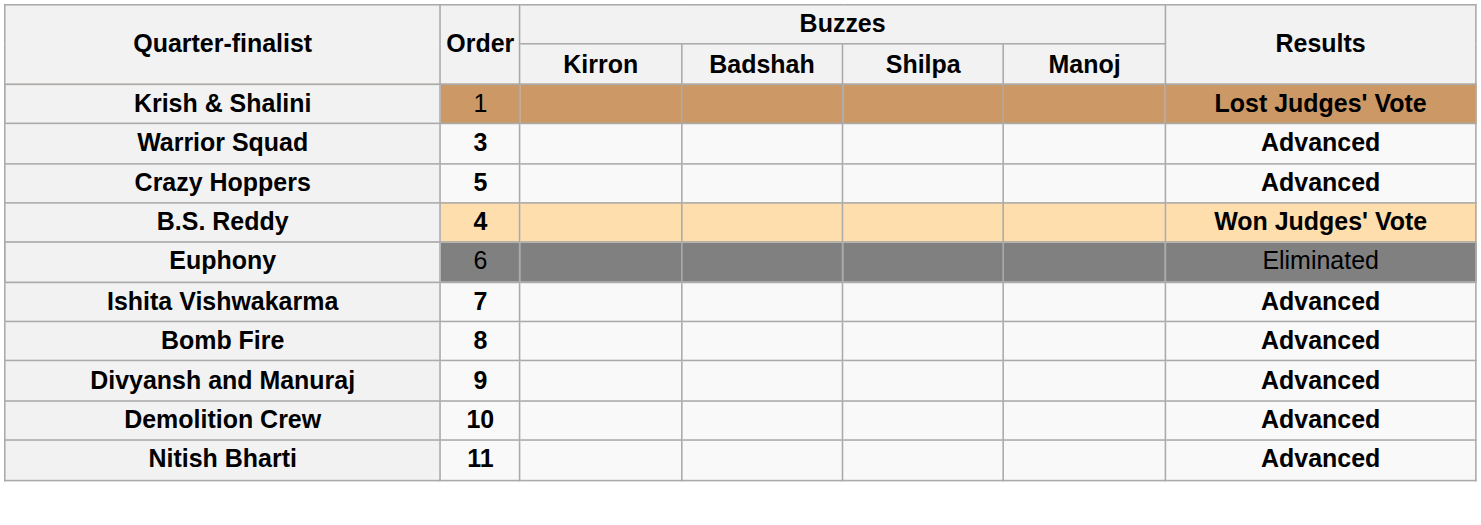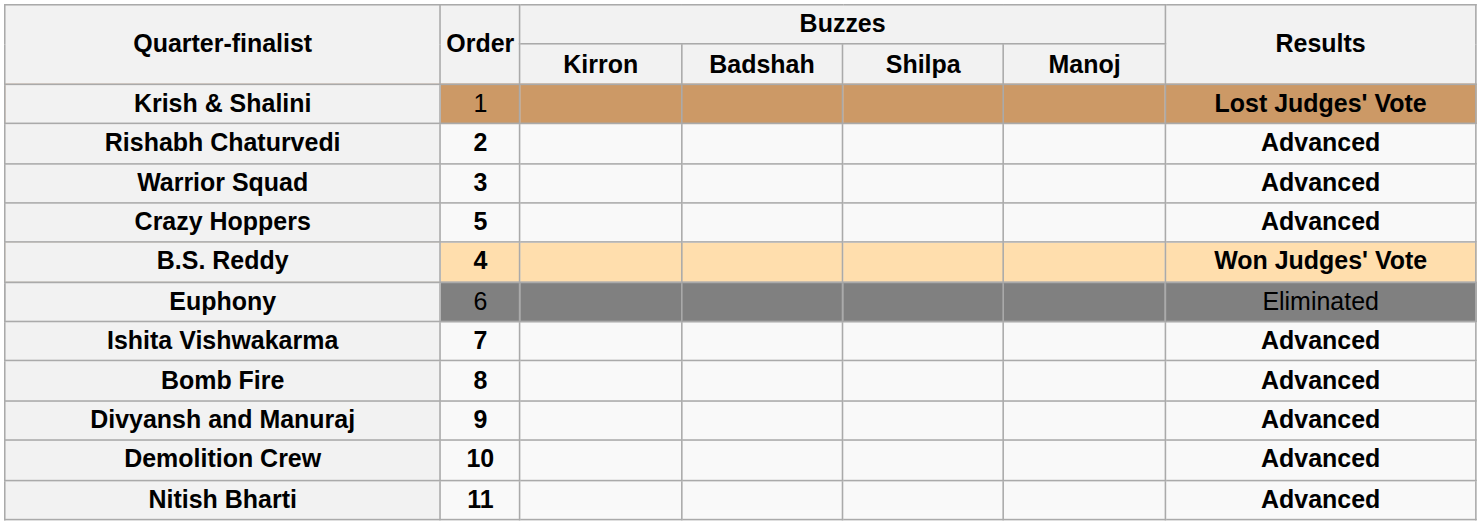 <table class="wikitable plainrowheaders sortable" style="text-align:center;">
 <tr>
 <th rowspan="2" class="unsortable" scope="col" style="width:17em;">Quarter-finalist</th>
 <th rowspan="2" scope="col" style="width:1em;">Order</th>
 <th colspan="4" class="unsortable" scope="col" style="width:24em;"><strong>Buzzes</strong></th>
 <th rowspan="2" class="sortable" scope="col" style="width:12em;">Results</th>
 </tr>
 <tr>
 <th scope="col" class="unsortable" style="width:6em;">Kirron</th>
 <th scope="col" class="unsortable" style="width:6em;">Badshah</th>
 <th scope="col" class="unsortable" style="width:6em;">Shilpa</th>
 <th scope="col" class="unsortable" style="width:6em;">Manoj</th>
 </tr>
 <tr style="background:#c96;">
 <th scope="row">Krish & Shalini</th>
 <td>1</td>
 <td></td>
 <td></td>
 <td></td>
 <td></td>
 <td><strong>Lost Judges' Vote</strong></td>
+</tr>
+<tr>
+<th scope="row"><strong>Rishabh Chaturvedi</strong></th>
+<td><strong>2</strong></td>
+<td></td>
+<td></td>
+<td></td>
+<td></td>
+<td><strong>Advanced</strong></td>
 </tr>
 <tr>
 <th scope="row"><strong>Warrior Squad</strong></th>
 <td><strong>3</strong></td>
 <td></td>
 <td></td>
 <td></td>
 <td></td>
 <td><strong>Advanced</strong></td>
 </tr>
 <tr>
 <th scope="row"><strong>Crazy Hoppers</strong></th>
 <td><strong>5</strong></td>
 <td></td>
 <td></td>
 <td></td>
 <td></td>
 <td><strong>Advanced</strong></td>
 </tr>
 <tr style="background:NavajoWhite;">
 <th scope="row"><strong>B.S. Reddy</strong></th>
 <td><strong>4</strong></td>
 <td></td>
 <td></td>
 <td></td>
 <td></td>
 <td><strong>Won Judges' Vote</strong></td>
 </tr>
 <tr style="background:grey;" |>
 <th scope="row">Euphony</th>
 <td>6</td>
 <td></td>
 <td></td>
 <td></td>
 <td></td>
 <td>Eliminated</td>
 </tr>
 <tr>
 <th scope="row"><strong>Ishita Vishwakarma</strong></th>
 <td><strong>7</strong></td>
 <td></td>
 <td></td>
 <td></td>
 <td></td>
 <td><strong>Advanced</strong></td>
 </tr>
 <tr>
 <th scope="row"><strong>Bomb Fire</strong></th>
 <td><strong>8</strong></td>
 <td></td>
 <td></td>
 <td></td>
 <td></td>
 <td><strong>Advanced</strong></td>
 </tr>
 <tr>
 <th scope="row"><strong>Divyansh and Manuraj</strong></th>
 <td><strong>9</strong></td>
 <td></td>
 <td></td>
 <td></td>
 <td></td>
 <td><strong>Advanced</strong></td>
 </tr>
 <tr>
 <th scope="row"><strong>Demolition Crew</strong></th>
 <td><strong>10</strong></td>
 <td></td>
 <td></td>
 <td></td>
 <td></td>
 <td><strong>Advanced</strong></td>
 </tr>
 <tr>
 <th scope="row"><strong>Nitish Bharti</strong></th>
 <td><strong>11</strong></td>
 <td></td>
 <td></td>
 <td></td>
 <td></td>
 <td><strong>Advanced</strong></td>
 </tr>
 </table>
